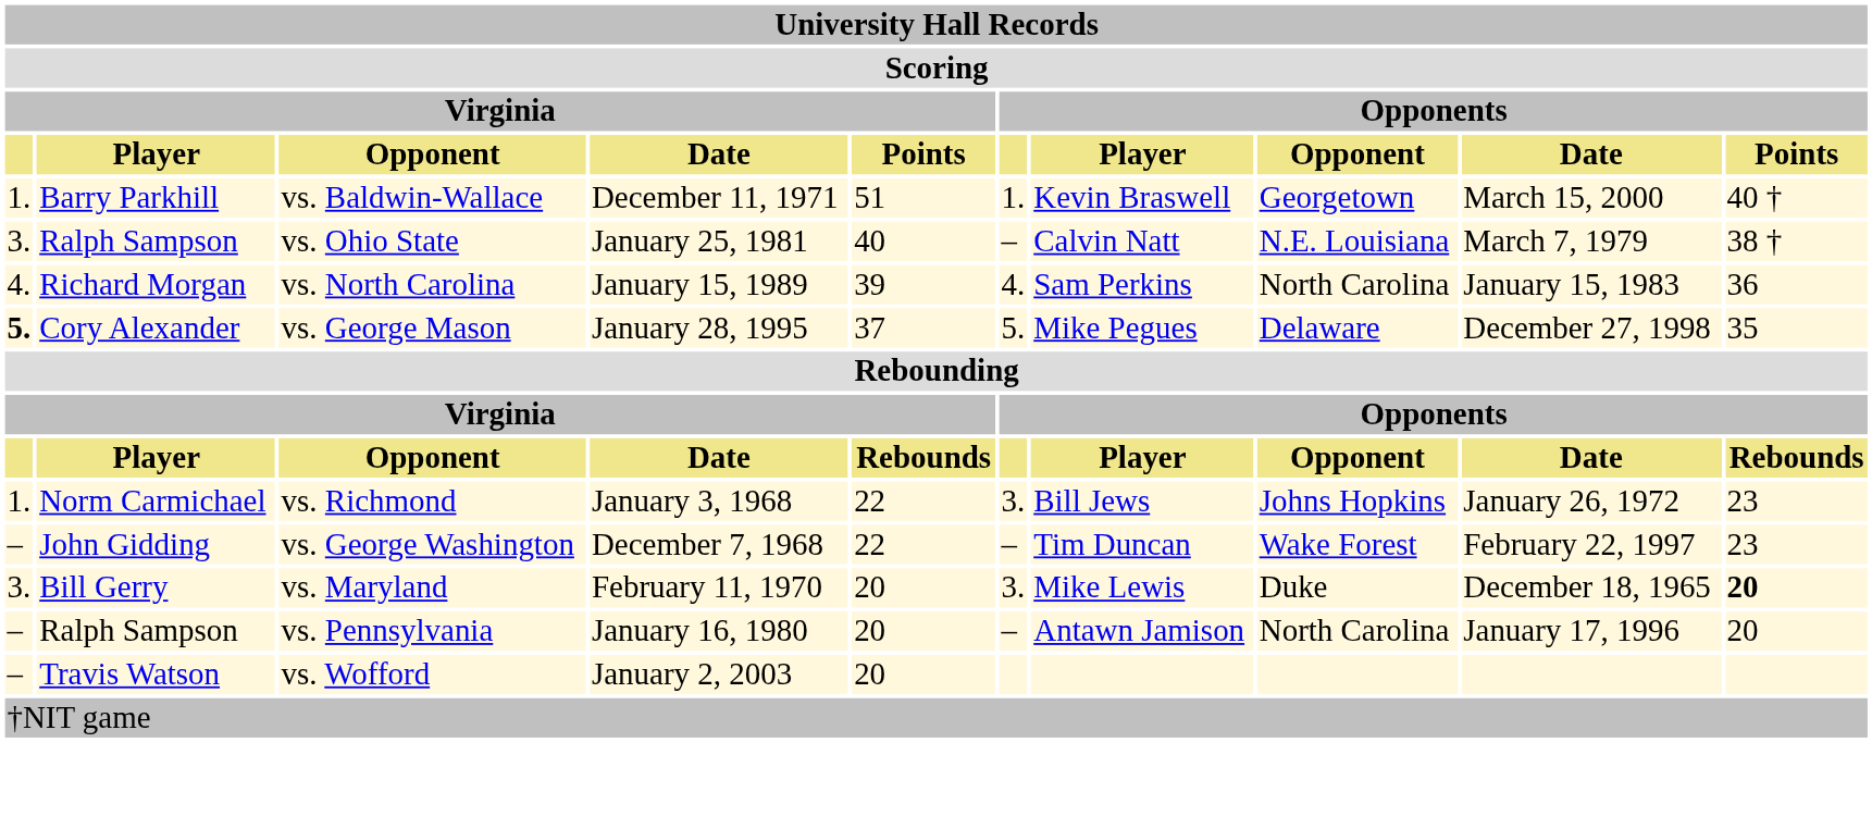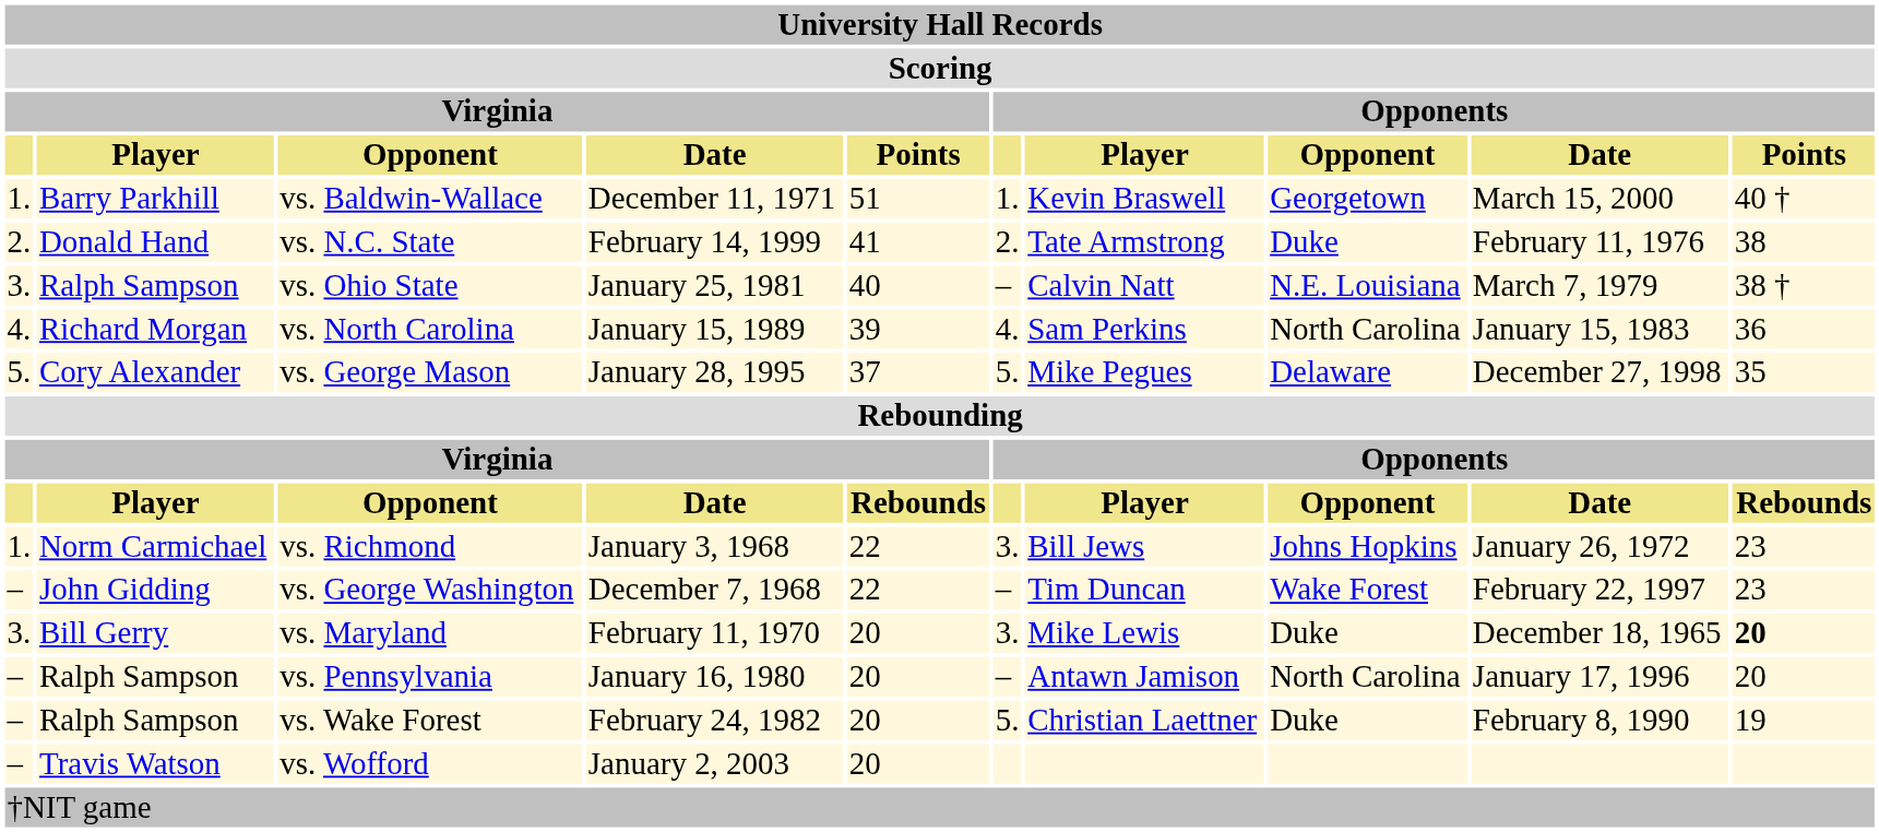 <table class="toccolours" width=60%>
 <tr>
 <th colspan=10 bgcolor=silver>University Hall Records</th>
 </tr>
 <tr>
 <th colspan=10 bgcolor=#DCDCDC>Scoring</th>
 </tr>
 <tr>
 <th colspan=5 bgcolor=silver>Virginia</th>
 <th colspan=5 bgcolor=silver>Opponents</th>
 </tr>
 <tr>
 <th bgcolor=#F0E68C></th>
 <th bgcolor=#F0E68C>Player</th>
 <th bgcolor=#F0E68C>Opponent</th>
 <th bgcolor=#F0E68C>Date</th>
 <th bgcolor=#F0E68C>Points</th>
 <th bgcolor=#F0E68C></th>
 <th bgcolor=#F0E68C>Player</th>
 <th bgcolor=#F0E68C>Opponent</th>
 <th bgcolor=#F0E68C>Date</th>
 <th bgcolor=#F0E68C>Points</th>
 </tr>
 <tr bgcolor=#FFF8DC>
 <td>1.</td>
 <td><a href='#'>Barry Parkhill</a></td>
 <td>vs. <a href='#'>Baldwin-Wallace</a></td>
 <td>December 11, 1971</td>
 <td>51</td>
 <td>1.</td>
 <td><a href='#'>Kevin Braswell</a></td>
 <td><a href='#'>Georgetown</a></td>
 <td>March 15, 2000</td>
 <td>40 †</td>
 </tr>
 <tr bgcolor=#FFF8DC>
+<td>2.</td>
+<td><a href='#'>Donald Hand</a></td>
+<td>vs. <a href='#'>N.C. State</a></td>
+<td>February 14, 1999</td>
+<td>41</td>
+<td>2.</td>
+<td><a href='#'>Tate Armstrong</a></td>
+<td><a href='#'>Duke</a></td>
+<td>February 11, 1976</td>
+<td>38</td>
+</tr>
+<tr bgcolor=#FFF8DC>
 <td>3.</td>
 <td><a href='#'>Ralph Sampson</a></td>
 <td>vs. <a href='#'>Ohio State</a></td>
 <td>January 25, 1981</td>
 <td>40</td>
 <td>–</td>
 <td><a href='#'>Calvin Natt</a></td>
 <td><a href='#'>N.E. Louisiana</a></td>
 <td>March 7, 1979</td>
 <td>38 †</td>
 </tr>
 <tr bgcolor=#FFF8DC>
 <td>4.</td>
 <td><a href='#'>Richard Morgan</a></td>
 <td>vs. <a href='#'>North Carolina</a></td>
 <td>January 15, 1989</td>
 <td>39</td>
 <td>4.</td>
 <td><a href='#'>Sam Perkins</a></td>
 <td>North Carolina</td>
 <td>January 15, 1983</td>
 <td>36</td>
 </tr>
 <tr bgcolor=#FFF8DC>
-<td><strong>5.</strong></td>
+<td>5.</td>
 <td><a href='#'>Cory Alexander</a></td>
 <td>vs. <a href='#'>George Mason</a></td>
 <td>January 28, 1995</td>
 <td>37</td>
 <td>5.</td>
 <td><a href='#'>Mike Pegues</a></td>
 <td><a href='#'>Delaware</a></td>
 <td>December 27, 1998</td>
 <td>35</td>
 </tr>
 <tr>
 <th colspan=10 bgcolor=#DCDCDC>Rebounding</th>
 </tr>
 <tr>
 <th colspan=5 bgcolor=silver>Virginia</th>
 <th colspan=5 bgcolor=silver>Opponents</th>
 </tr>
 <tr>
 <th bgcolor=#F0E68C></th>
 <th bgcolor=#F0E68C>Player</th>
 <th bgcolor=#F0E68C>Opponent</th>
 <th bgcolor=#F0E68C>Date</th>
 <th bgcolor=#F0E68C>Rebounds</th>
 <th bgcolor=#F0E68C></th>
 <th bgcolor=#F0E68C>Player</th>
 <th bgcolor=#F0E68C>Opponent</th>
 <th bgcolor=#F0E68C>Date</th>
 <th bgcolor=#F0E68C>Rebounds</th>
 </tr>
 <tr bgcolor=#FFF8DC>
 <td>1.</td>
 <td><a href='#'>Norm Carmichael</a></td>
 <td>vs. <a href='#'>Richmond</a></td>
 <td>January 3, 1968</td>
 <td>22</td>
 <td>3.</td>
 <td><a href='#'>Bill Jews</a></td>
 <td><a href='#'>Johns Hopkins</a></td>
 <td>January 26, 1972</td>
 <td>23</td>
 </tr>
 <tr bgcolor=#FFF8DC>
 <td>–</td>
 <td><a href='#'>John Gidding</a></td>
 <td>vs. <a href='#'>George Washington</a></td>
 <td>December 7, 1968</td>
 <td>22</td>
 <td>–</td>
 <td><a href='#'>Tim Duncan</a></td>
 <td><a href='#'>Wake Forest</a></td>
 <td>February 22, 1997</td>
 <td>23</td>
 </tr>
 <tr bgcolor=#FFF8DC>
 <td>3.</td>
 <td><a href='#'>Bill Gerry</a></td>
 <td>vs. <a href='#'>Maryland</a></td>
 <td>February 11, 1970</td>
 <td>20</td>
 <td>3.</td>
 <td><a href='#'>Mike Lewis</a></td>
 <td>Duke</td>
 <td>December 18, 1965</td>
 <td><strong>20</strong></td>
 </tr>
 <tr bgcolor=#FFF8DC>
 <td>–</td>
 <td>Ralph Sampson</td>
 <td>vs. <a href='#'>Pennsylvania</a></td>
 <td>January 16, 1980</td>
 <td>20</td>
 <td>–</td>
 <td><a href='#'>Antawn Jamison</a></td>
 <td>North Carolina</td>
 <td>January 17, 1996</td>
 <td>20</td>
 </tr>
 <tr bgcolor=#FFF8DC>
 <td>–</td>
+<td>Ralph Sampson</td>
+<td>vs. Wake Forest</td>
+<td>February 24, 1982</td>
+<td>20</td>
+<td>5.</td>
+<td><a href='#'>Christian Laettner</a></td>
+<td>Duke</td>
+<td>February 8, 1990</td>
+<td>19</td>
+</tr>
+<tr bgcolor=#FFF8DC>
+<td>–</td>
 <td><a href='#'>Travis Watson</a></td>
 <td>vs. <a href='#'>Wofford</a></td>
 <td>January 2, 2003</td>
 <td>20</td>
 <td></td>
 <td></td>
 <td></td>
 <td></td>
 <td></td>
 </tr>
 <tr bgcolor=Silver>
 <td colspan=10>†NIT game</td>
 </tr>
 </table>
